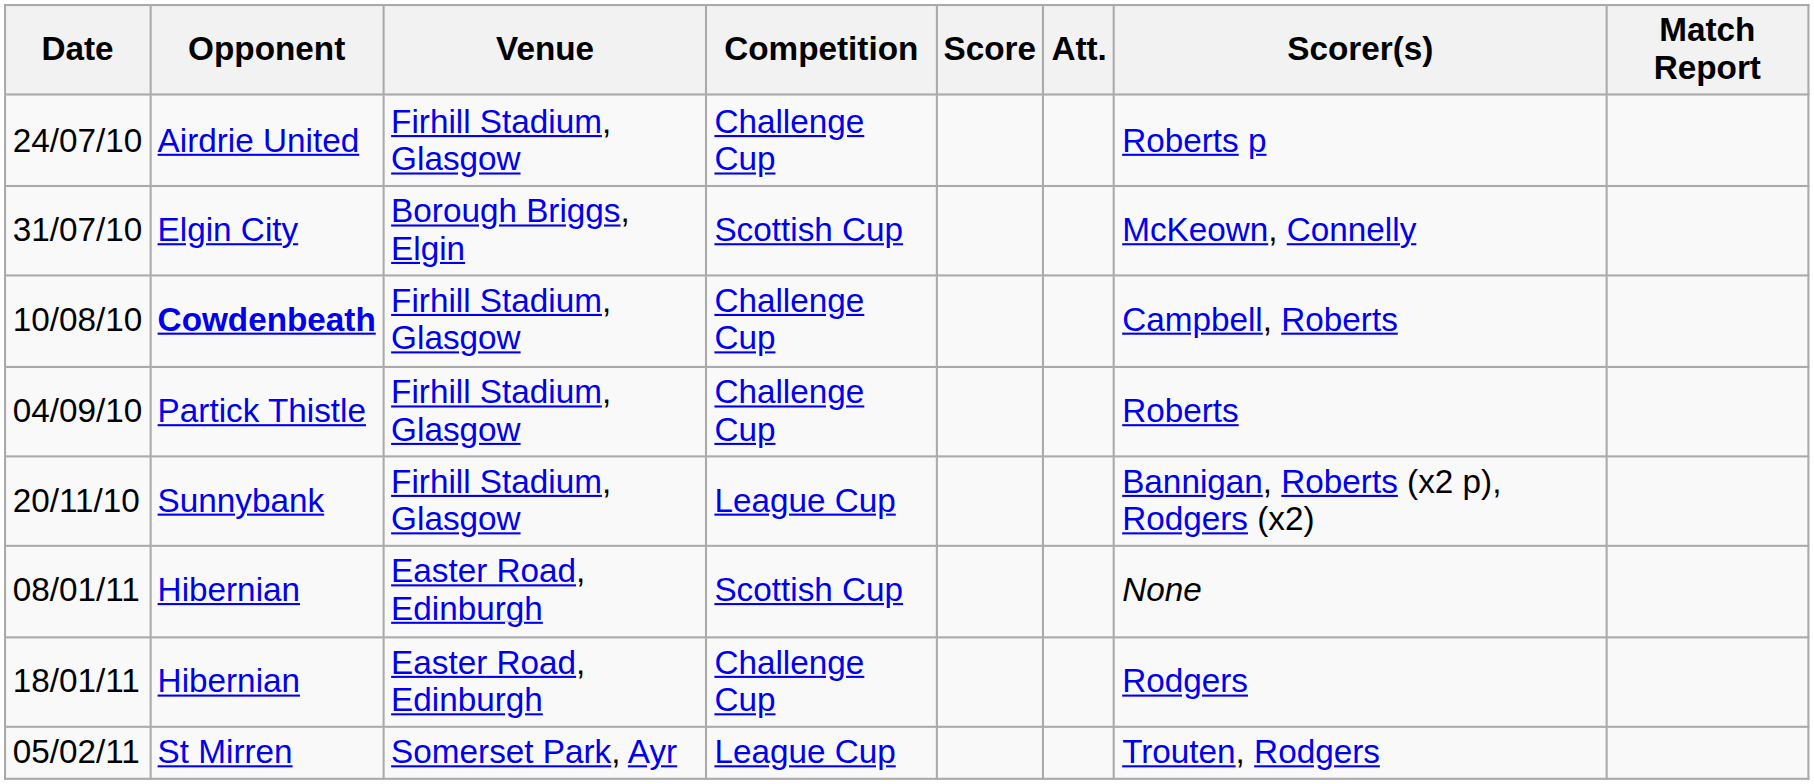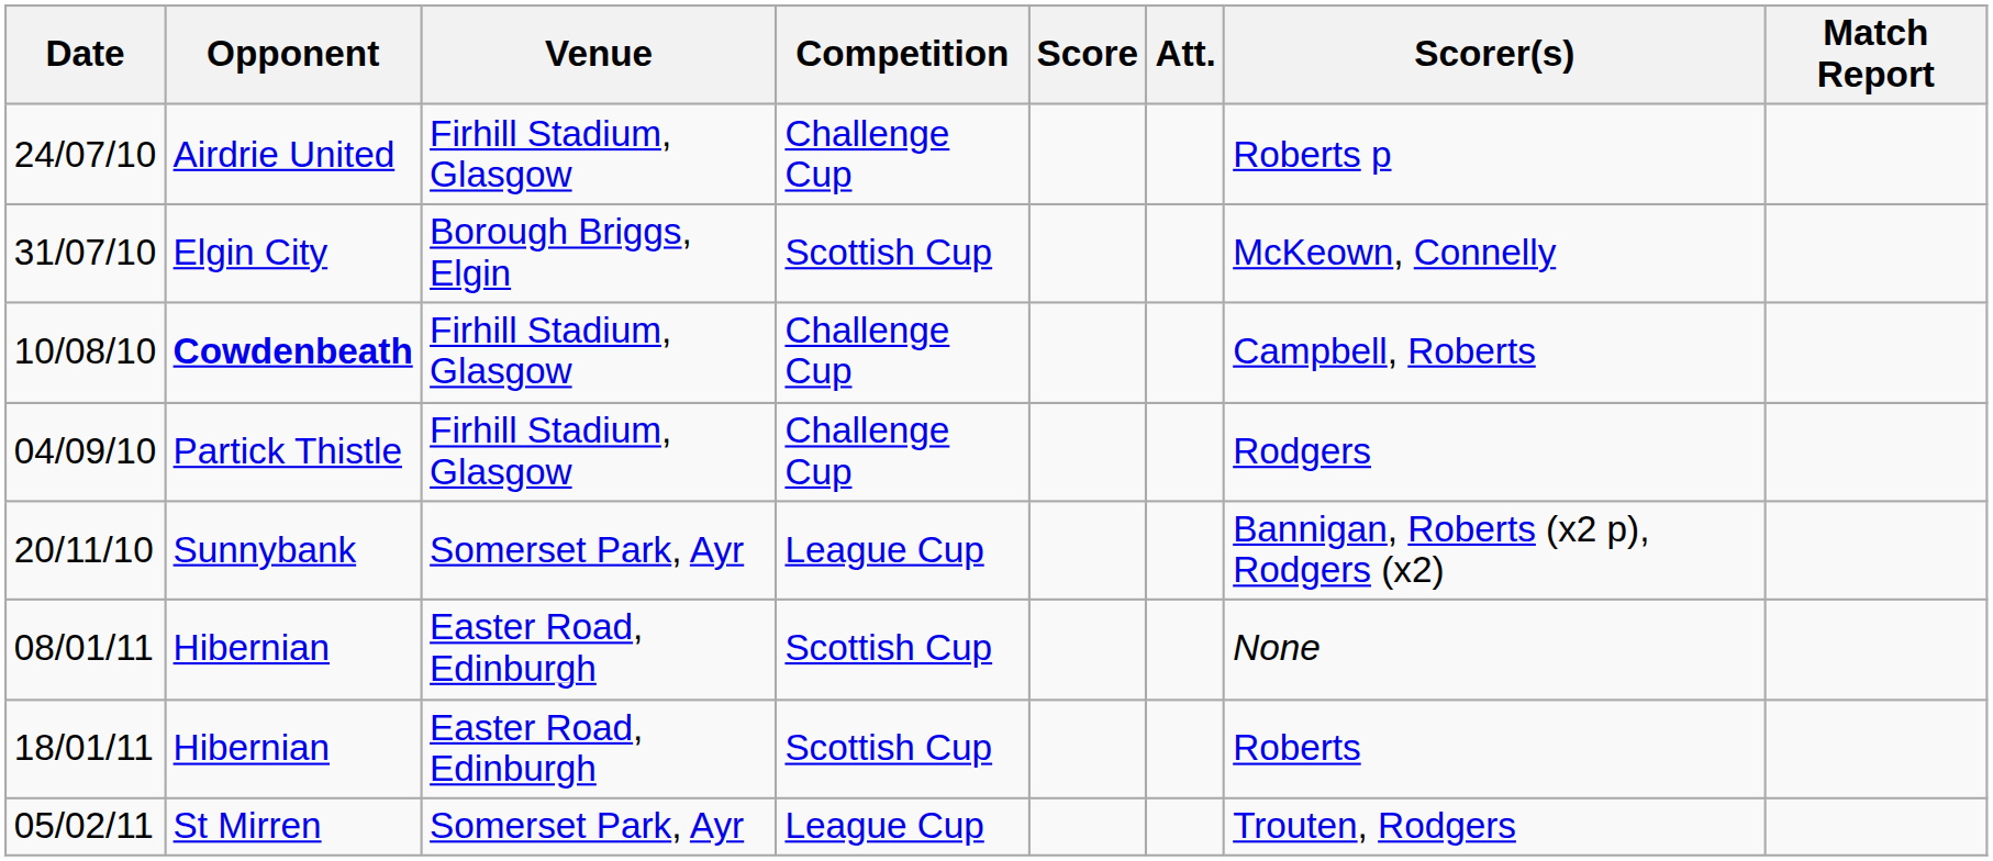 <table class="wikitable">
 <tr>
 <th>Date</th>
 <th>Opponent</th>
 <th>Venue</th>
 <th>Competition</th>
 <th>Score</th>
 <th>Att.</th>
 <th>Scorer(s)</th>
 <th>Match Report</th>
 </tr>
 <tr>
 <td>24/07/10</td>
 <td><a href='#'>Airdrie United</a></td>
 <td><a href='#'>Firhill Stadium</a>, <a href='#'>Glasgow</a></td>
 <td><a href='#'>Challenge Cup</a></td>
 <td></td>
 <td></td>
 <td><a href='#'>Roberts</a> <a href='#'>p</a></td>
 <td></td>
 </tr>
 <tr>
 <td>31/07/10</td>
 <td><a href='#'>Elgin City</a></td>
 <td><a href='#'>Borough Briggs</a>, <a href='#'>Elgin</a></td>
 <td><a href='#'>Scottish Cup</a></td>
 <td></td>
 <td></td>
 <td><a href='#'>McKeown</a>, <a href='#'>Connelly</a></td>
 <td></td>
 </tr>
 <tr>
 <td>10/08/10</td>
 <td><strong><a href='#'>Cowdenbeath</a></strong></td>
 <td><a href='#'>Firhill Stadium</a>, <a href='#'>Glasgow</a></td>
 <td><a href='#'>Challenge Cup</a></td>
 <td></td>
 <td></td>
 <td><a href='#'>Campbell</a>, <a href='#'>Roberts</a></td>
 <td></td>
 </tr>
 <tr>
 <td>04/09/10</td>
 <td><a href='#'>Partick Thistle</a></td>
 <td><a href='#'>Firhill Stadium</a>, <a href='#'>Glasgow</a></td>
 <td><a href='#'>Challenge Cup</a></td>
 <td></td>
 <td></td>
-<td><a href='#'>Roberts</a></td>
+<td><a href='#'>Rodgers</a></td>
 <td></td>
 </tr>
 <tr>
 <td>20/11/10</td>
 <td><a href='#'>Sunnybank</a></td>
-<td><a href='#'>Firhill Stadium</a>, <a href='#'>Glasgow</a></td>
+<td><a href='#'>Somerset Park</a>, <a href='#'>Ayr</a></td>
 <td><a href='#'>League Cup</a></td>
 <td></td>
 <td></td>
 <td><a href='#'>Bannigan</a>, <a href='#'>Roberts</a> (x2 p), <a href='#'>Rodgers</a> (x2)</td>
 <td></td>
 </tr>
 <tr>
 <td>08/01/11</td>
 <td><a href='#'>Hibernian</a></td>
 <td><a href='#'>Easter Road</a>, <a href='#'>Edinburgh</a></td>
 <td><a href='#'>Scottish Cup</a></td>
 <td></td>
 <td></td>
 <td><em>None</em></td>
 <td></td>
 </tr>
 <tr>
 <td>18/01/11</td>
 <td><a href='#'>Hibernian</a></td>
 <td><a href='#'>Easter Road</a>, <a href='#'>Edinburgh</a></td>
-<td><a href='#'>Challenge Cup</a></td>
+<td><a href='#'>Scottish Cup</a></td>
 <td></td>
 <td></td>
-<td><a href='#'>Rodgers</a></td>
+<td><a href='#'>Roberts</a></td>
 <td></td>
 </tr>
 <tr>
 <td>05/02/11</td>
 <td><a href='#'>St Mirren</a></td>
 <td><a href='#'>Somerset Park</a>, <a href='#'>Ayr</a></td>
 <td><a href='#'>League Cup</a></td>
 <td></td>
 <td></td>
 <td><a href='#'>Trouten</a>, <a href='#'>Rodgers</a></td>
 <td></td>
 </tr>
 </table>
